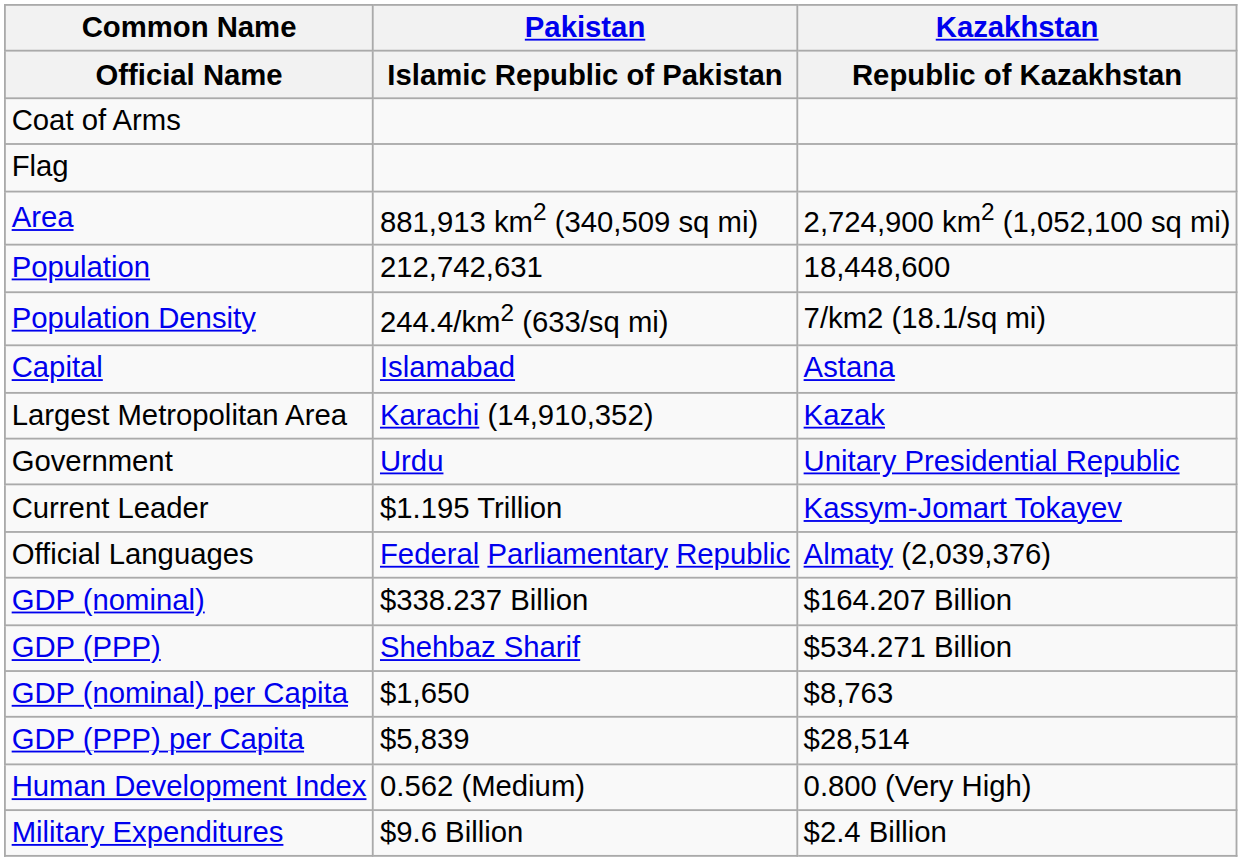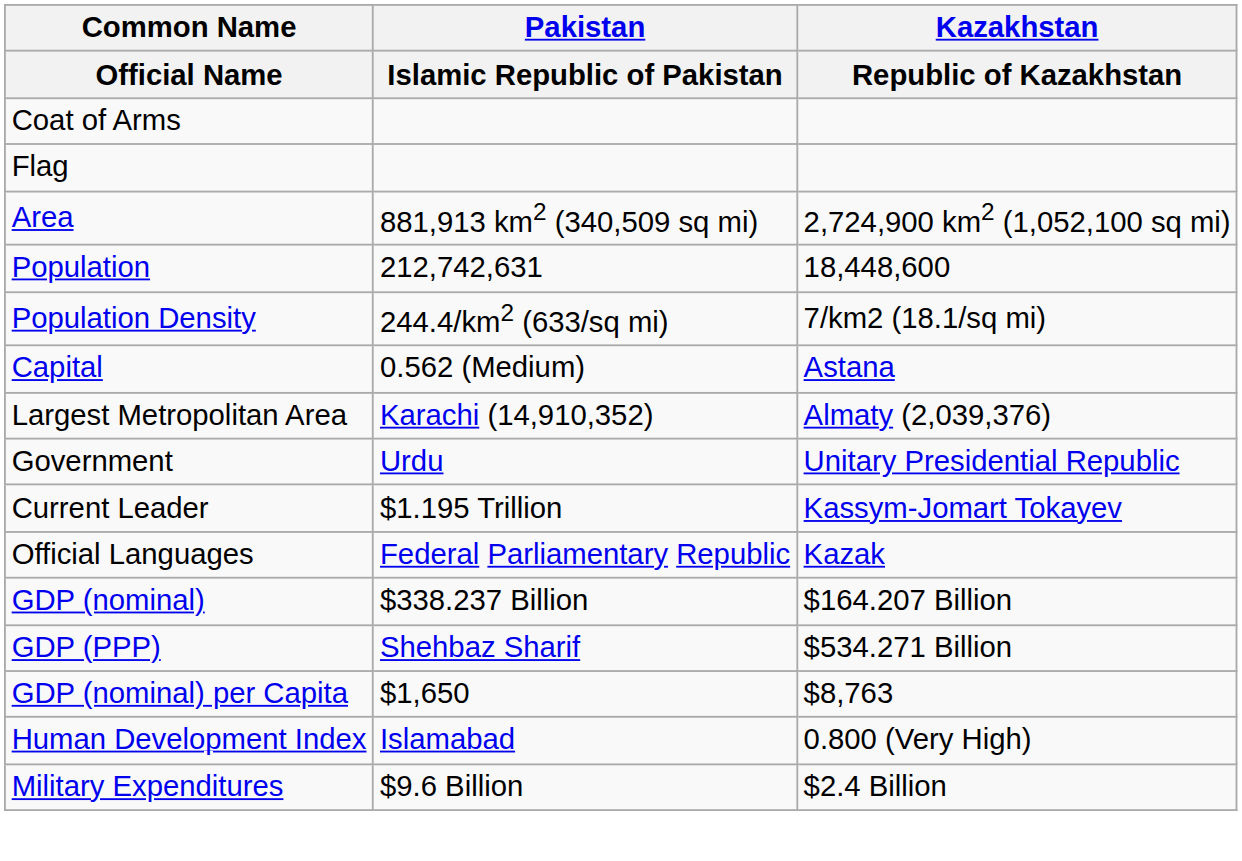 <table class="wikitable">
 <tr>
 <th>Common Name</th>
 <th><a href='#'>Pakistan</a></th>
 <th><a href='#'>Kazakhstan</a></th>
 </tr>
 <tr>
 <th>Official Name</th>
 <th>Islamic Republic of Pakistan</th>
 <th>Republic of Kazakhstan</th>
 </tr>
 <tr>
 <td>Coat of Arms</td>
 <td style="text-align:center"></td>
 <td style="text-align:center"></td>
 </tr>
 <tr>
 <td>Flag</td>
 <td style="text-align:center"></td>
 <td style="text-align:center"></td>
 </tr>
 <tr>
 <td><a href='#'>Area</a></td>
 <td>881,913 km<sup>2</sup> (340,509 sq mi)</td>
 <td>2,724,900 km<sup>2</sup> (1,052,100 sq mi)</td>
 </tr>
 <tr>
 <td><a href='#'>Population</a></td>
 <td>212,742,631</td>
 <td>18,448,600</td>
 </tr>
 <tr>
 <td><a href='#'>Population Density</a></td>
 <td>244.4/km<sup>2</sup> (633/sq mi)</td>
 <td>7/km2 (18.1/sq mi)</td>
 </tr>
 <tr>
 <td><a href='#'>Capital</a></td>
-<td><a href='#'>Islamabad</a></td>
+<td> 0.562 (<span>Medium</span>)</td>
 <td><a href='#'>Astana</a></td>
 </tr>
 <tr>
 <td>Largest Metropolitan Area</td>
 <td><a href='#'>Karachi</a> (14,910,352)</td>
-<td><a href='#'>Kazak</a></td>
+<td><a href='#'>Almaty</a> (2,039,376)</td>
 </tr>
 <tr>
 <td>Government</td>
 <td><a href='#'>Urdu</a></td>
 <td><a href='#'>Unitary Presidential Republic</a></td>
 </tr>
 <tr>
 <td>Current Leader</td>
 <td>$1.195 Trillion</td>
 <td><a href='#'>Kassym-Jomart Tokayev</a></td>
 </tr>
 <tr>
 <td>Official Languages</td>
 <td><a href='#'>Federal</a> <a href='#'>Parliamentary</a> <a href='#'>Republic</a></td>
-<td><a href='#'>Almaty</a> (2,039,376)</td>
+<td><a href='#'>Kazak</a></td>
 </tr>
 <tr>
 <td><a href='#'>GDP (nominal)</a></td>
 <td>$338.237 Billion</td>
 <td>$164.207 Billion</td>
 </tr>
 <tr>
 <td><a href='#'>GDP (PPP)</a></td>
 <td><a href='#'>Shehbaz Sharif</a></td>
 <td>$534.271 Billion</td>
 </tr>
 <tr>
 <td><a href='#'>GDP (nominal) per Capita</a></td>
 <td>$1,650</td>
 <td>$8,763</td>
 </tr>
 <tr>
-<td><a href='#'>GDP (PPP) per Capita</a></td>
-<td>$5,839</td>
-<td>$28,514</td>
-</tr>
-<tr>
 <td><a href='#'>Human Development Index</a></td>
-<td> 0.562 (<span>Medium</span>)</td>
+<td><a href='#'>Islamabad</a></td>
 <td> 0.800 (<span>Very High</span>)</td>
 </tr>
 <tr>
 <td><a href='#'>Military Expenditures</a></td>
 <td>$9.6 Billion</td>
 <td>$2.4 Billion</td>
 </tr>
 </table>
